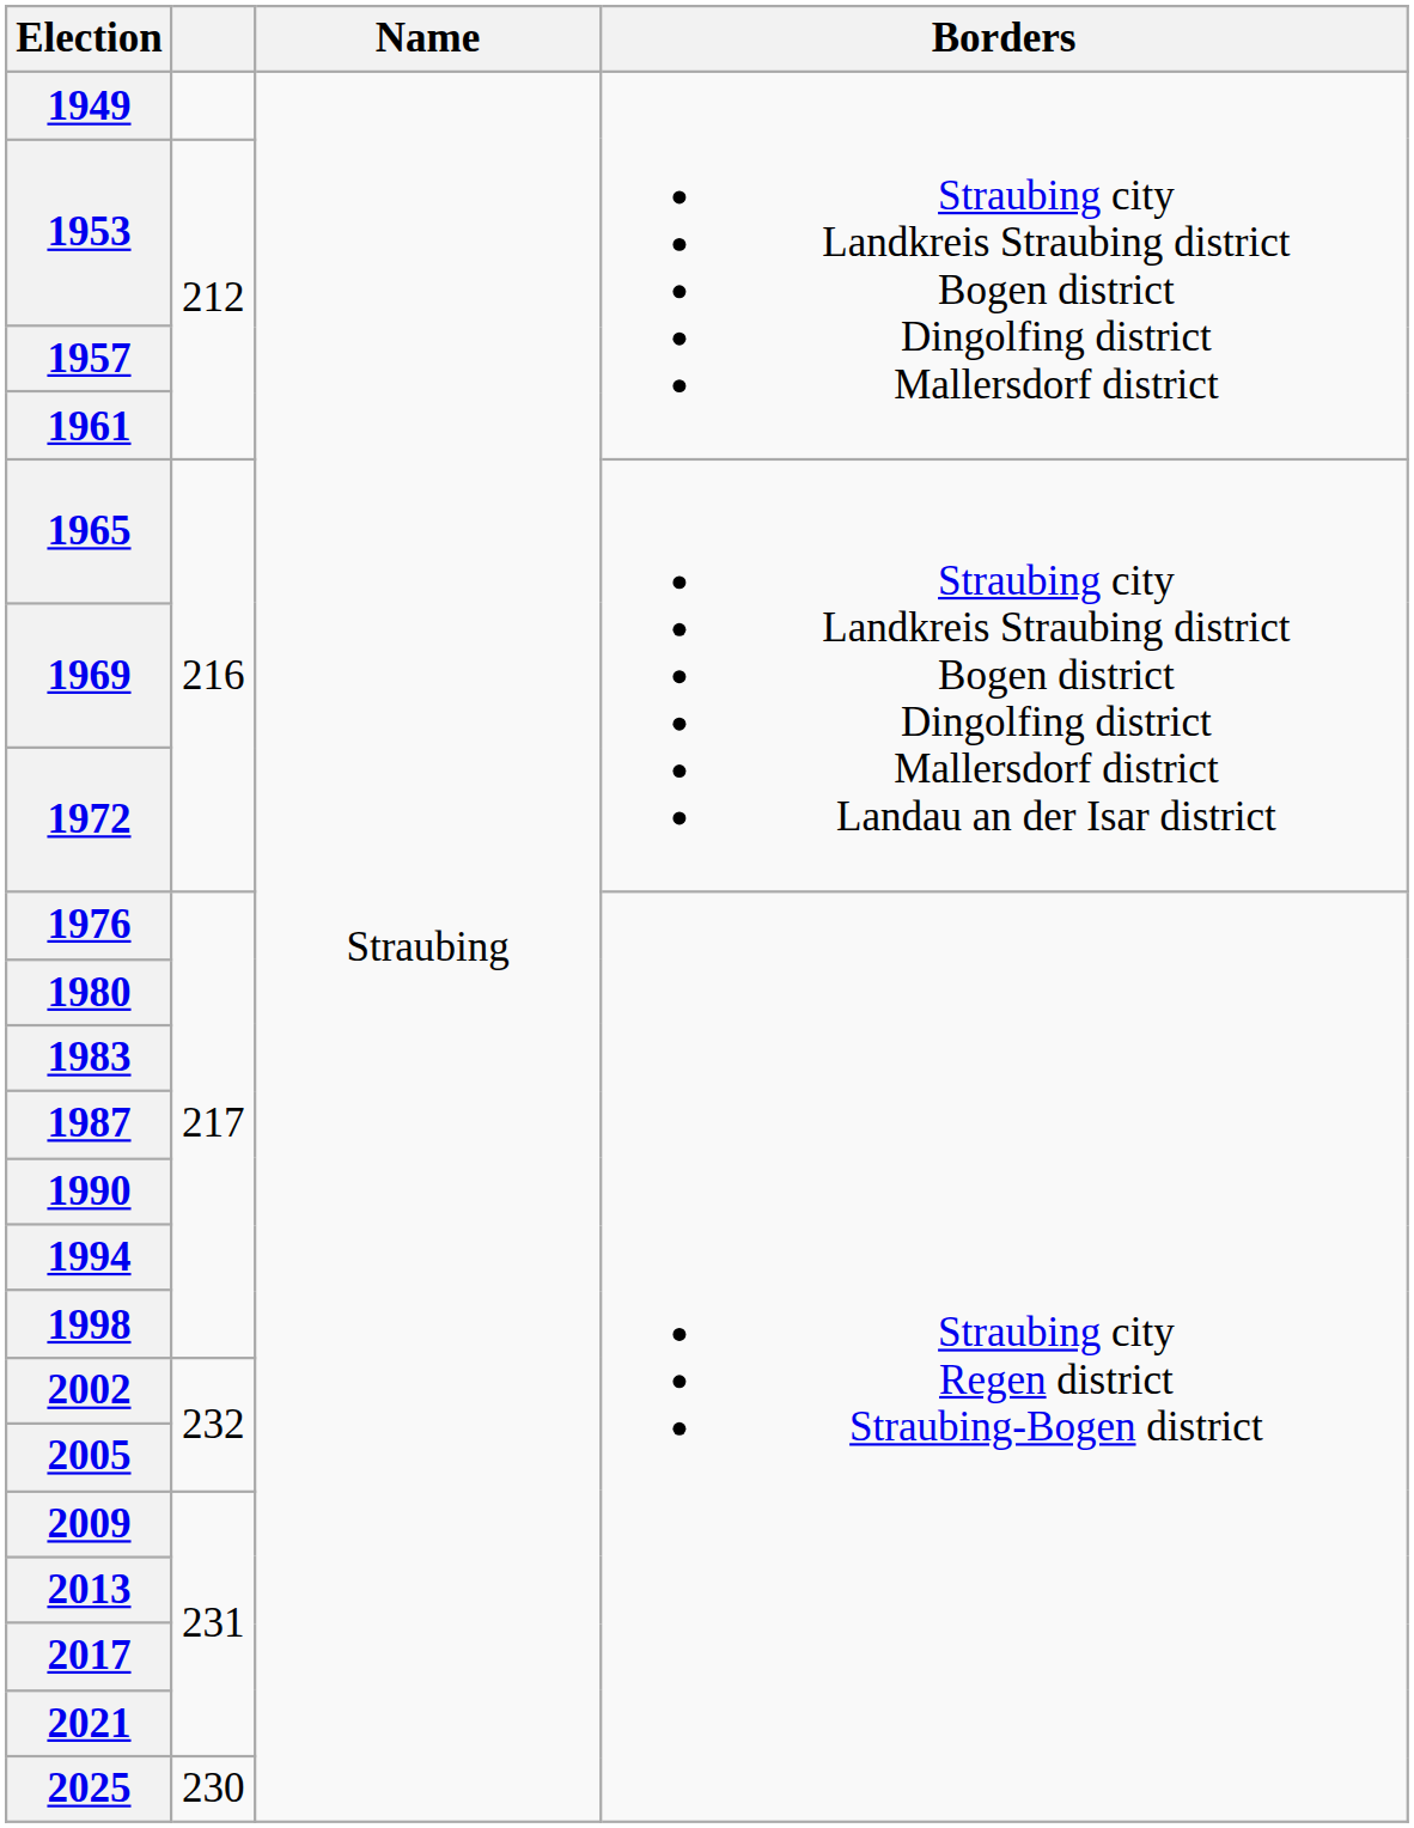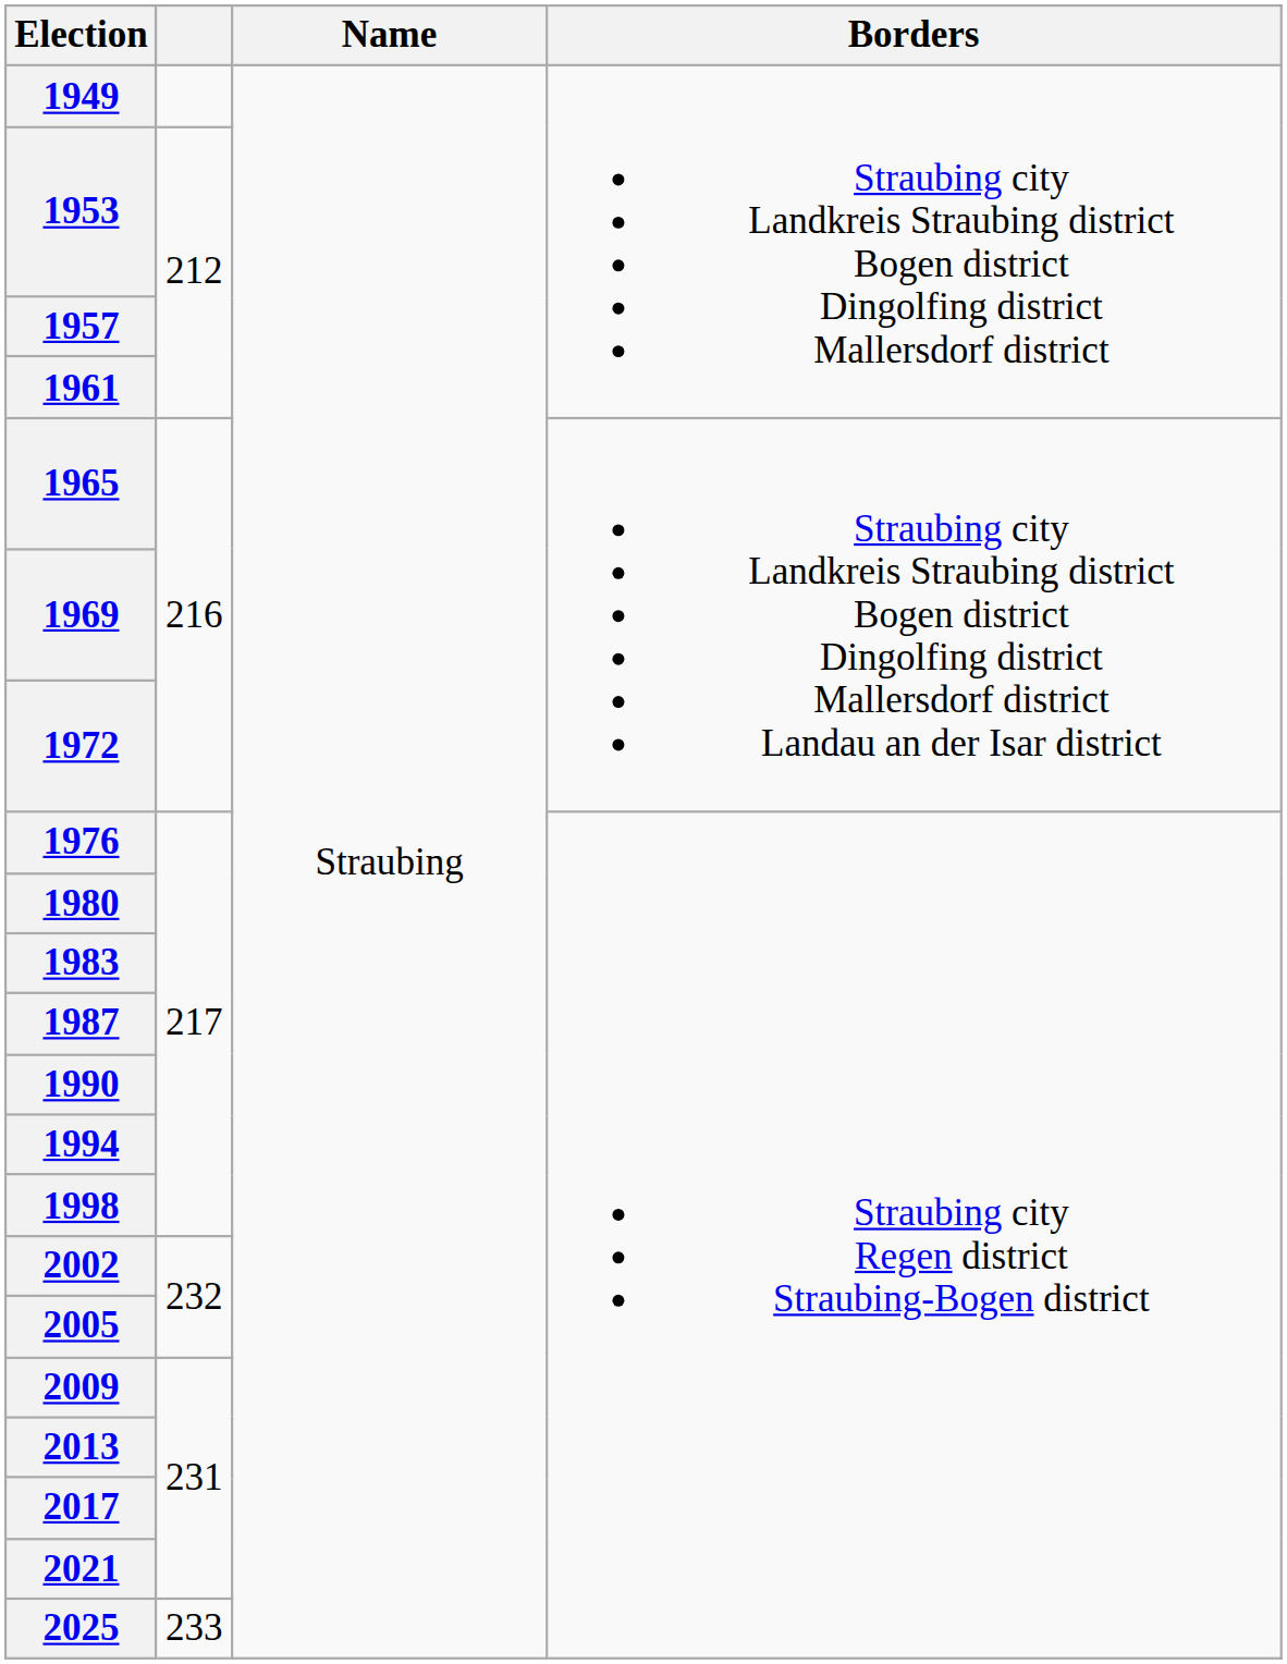 <table class=wikitable style="text-align:center">
 <tr>
 <th>Election</th>
 <th></th>
 <th width=125px>Name</th>
 <th width=300px>Borders</th>
 </tr>
 <tr>
 <th><a href='#'>1949</a></th>
 <td></td>
 <td rowspan=21>Straubing</td>
 <td rowspan=4><br><ul><li><a href='#'>Straubing</a> city</li><li>Landkreis Straubing district</li><li>Bogen district</li><li>Dingolfing district</li><li>Mallersdorf district</li></ul></td>
 </tr>
 <tr>
 <th><a href='#'>1953</a></th>
 <td rowspan=3>212</td>
 </tr>
 <tr>
 <th><a href='#'>1957</a></th>
 </tr>
 <tr>
 <th><a href='#'>1961</a></th>
 </tr>
 <tr>
 <th><a href='#'>1965</a></th>
 <td rowspan=3>216</td>
 <td rowspan=3><br><ul><li><a href='#'>Straubing</a> city</li><li>Landkreis Straubing district</li><li>Bogen district</li><li>Dingolfing district</li><li>Mallersdorf district</li><li>Landau an der Isar district</li></ul></td>
 </tr>
 <tr>
 <th><a href='#'>1969</a></th>
 </tr>
 <tr>
 <th><a href='#'>1972</a></th>
 </tr>
 <tr>
 <th><a href='#'>1976</a></th>
 <td rowspan=7>217</td>
 <td rowspan=14><br><ul><li><a href='#'>Straubing</a> city</li><li><a href='#'>Regen</a> district</li><li><a href='#'>Straubing-Bogen</a> district</li></ul></td>
 </tr>
 <tr>
 <th><a href='#'>1980</a></th>
 </tr>
 <tr>
 <th><a href='#'>1983</a></th>
 </tr>
 <tr>
 <th><a href='#'>1987</a></th>
 </tr>
 <tr>
 <th><a href='#'>1990</a></th>
 </tr>
 <tr>
 <th><a href='#'>1994</a></th>
 </tr>
 <tr>
 <th><a href='#'>1998</a></th>
 </tr>
 <tr>
 <th><a href='#'>2002</a></th>
 <td rowspan=2>232</td>
 </tr>
 <tr>
 <th><a href='#'>2005</a></th>
 </tr>
 <tr>
 <th><a href='#'>2009</a></th>
 <td rowspan=4>231</td>
 </tr>
 <tr>
 <th><a href='#'>2013</a></th>
 </tr>
 <tr>
 <th><a href='#'>2017</a></th>
 </tr>
 <tr>
 <th><a href='#'>2021</a></th>
 </tr>
 <tr>
 <th><a href='#'>2025</a></th>
-<td>230</td>
+<td>233</td>
 </tr>
 </table>
